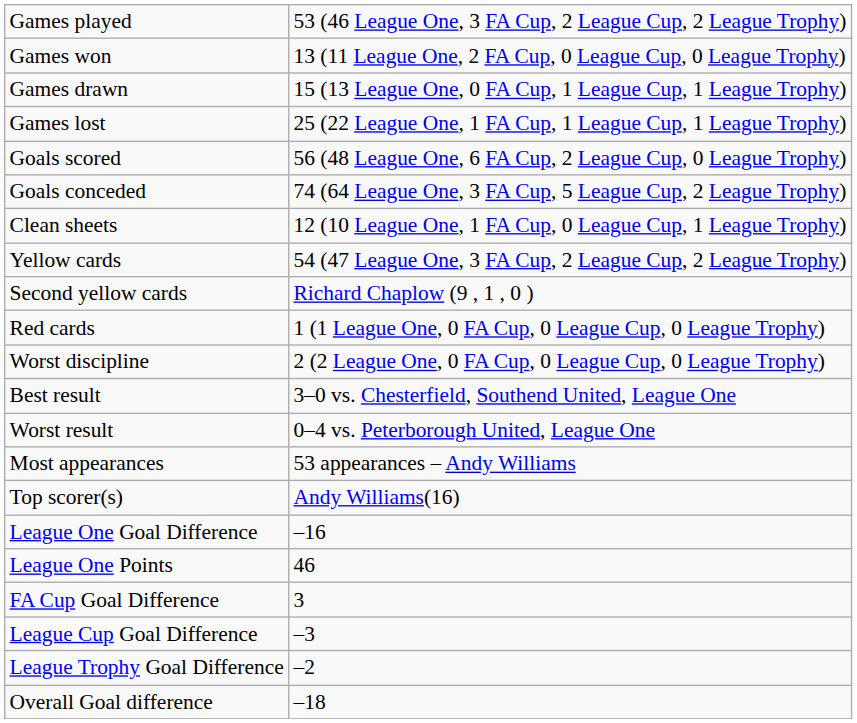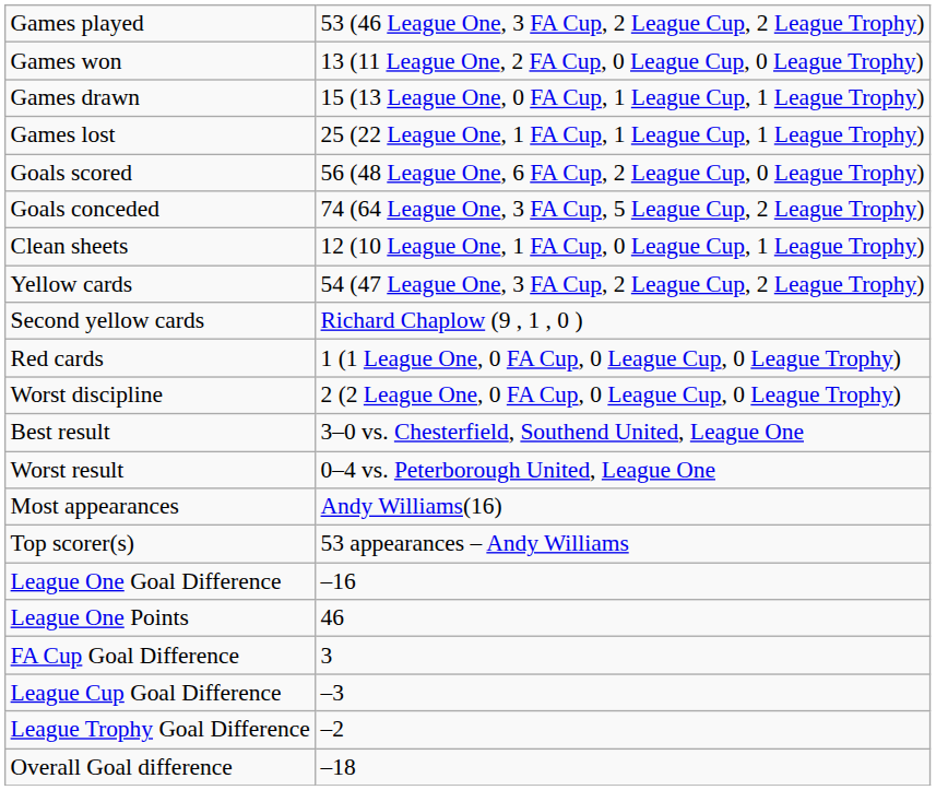 <table class="wikitable">
 <tr>
 <td>Games played</td>
 <td>53 (46 <a href='#'>League One</a>, 3 <a href='#'>FA Cup</a>, 2 <a href='#'>League Cup</a>, 2 <a href='#'>League Trophy</a>)</td>
 </tr>
 <tr>
 <td>Games won</td>
 <td>13 (11 <a href='#'>League One</a>, 2 <a href='#'>FA Cup</a>, 0 <a href='#'>League Cup</a>, 0 <a href='#'>League Trophy</a>)</td>
 </tr>
 <tr>
 <td>Games drawn</td>
 <td>15 (13 <a href='#'>League One</a>, 0 <a href='#'>FA Cup</a>, 1 <a href='#'>League Cup</a>, 1 <a href='#'>League Trophy</a>)</td>
 </tr>
 <tr>
 <td>Games lost</td>
 <td>25 (22 <a href='#'>League One</a>, 1 <a href='#'>FA Cup</a>, 1 <a href='#'>League Cup</a>, 1 <a href='#'>League Trophy</a>)</td>
 </tr>
 <tr>
 <td>Goals scored</td>
 <td>56 (48 <a href='#'>League One</a>, 6 <a href='#'>FA Cup</a>, 2 <a href='#'>League Cup</a>, 0 <a href='#'>League Trophy</a>)</td>
 </tr>
 <tr>
 <td>Goals conceded</td>
 <td>74 (64 <a href='#'>League One</a>, 3 <a href='#'>FA Cup</a>, 5 <a href='#'>League Cup</a>, 2 <a href='#'>League Trophy</a>)</td>
 </tr>
 <tr>
 <td>Clean sheets</td>
 <td>12 (10 <a href='#'>League One</a>, 1 <a href='#'>FA Cup</a>, 0 <a href='#'>League Cup</a>, 1 <a href='#'>League Trophy</a>)</td>
 </tr>
 <tr>
 <td>Yellow cards</td>
 <td>54 (47 <a href='#'>League One</a>, 3 <a href='#'>FA Cup</a>, 2 <a href='#'>League Cup</a>, 2 <a href='#'>League Trophy</a>)</td>
 </tr>
 <tr>
 <td>Second yellow cards</td>
 <td><a href='#'>Richard Chaplow</a> (9 , 1 , 0 )</td>
 </tr>
 <tr>
 <td>Red cards</td>
 <td>1 (1 <a href='#'>League One</a>, 0 <a href='#'>FA Cup</a>, 0 <a href='#'>League Cup</a>, 0 <a href='#'>League Trophy</a>)</td>
 </tr>
 <tr>
 <td>Worst discipline</td>
 <td>2 (2 <a href='#'>League One</a>, 0 <a href='#'>FA Cup</a>, 0 <a href='#'>League Cup</a>, 0 <a href='#'>League Trophy</a>)</td>
 </tr>
 <tr>
 <td>Best result</td>
 <td>3–0 vs. <a href='#'>Chesterfield</a>, <a href='#'>Southend United</a>, <a href='#'>League One</a></td>
 </tr>
 <tr>
 <td>Worst result</td>
 <td>0–4 vs. <a href='#'>Peterborough United</a>, <a href='#'>League One</a></td>
 </tr>
 <tr>
 <td>Most appearances</td>
-<td>53 appearances – <a href='#'>Andy Williams</a></td>
+<td><a href='#'>Andy Williams</a>(16)</td>
 </tr>
 <tr>
 <td>Top scorer(s)</td>
-<td><a href='#'>Andy Williams</a>(16)</td>
+<td>53 appearances – <a href='#'>Andy Williams</a></td>
 </tr>
 <tr>
 <td><a href='#'>League One</a> Goal Difference</td>
 <td>–16</td>
 </tr>
 <tr>
 <td><a href='#'>League One</a> Points</td>
 <td>46</td>
 </tr>
 <tr>
 <td><a href='#'>FA Cup</a> Goal Difference</td>
 <td>3</td>
 </tr>
 <tr>
 <td><a href='#'>League Cup</a> Goal Difference</td>
 <td>–3</td>
 </tr>
 <tr>
 <td><a href='#'>League Trophy</a> Goal Difference</td>
 <td>–2</td>
 </tr>
 <tr>
 <td>Overall Goal difference</td>
 <td>–18</td>
 </tr>
 </table>
